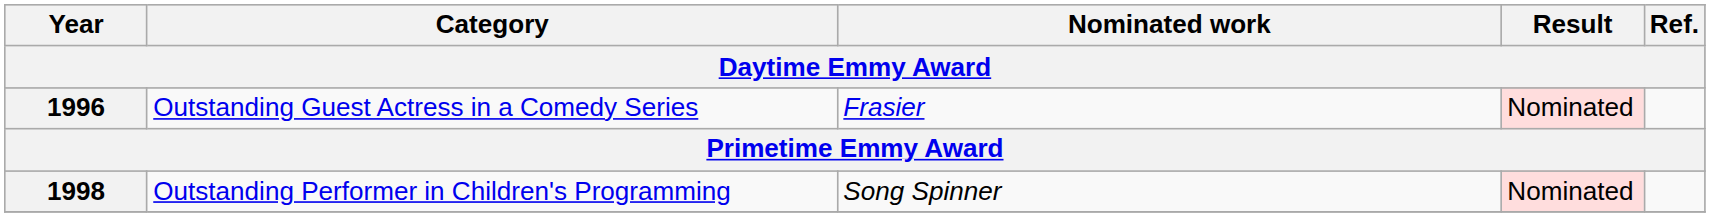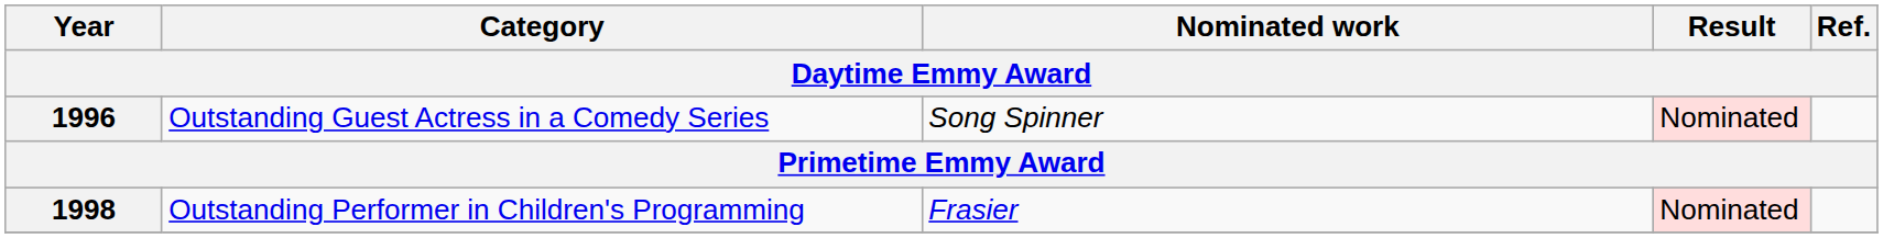 <table class=wikitable>
 <tr>
 <th scope="col" style="width:5em;">Year</th>
 <th scope="col" style="width:26em;">Category</th>
 <th scope="col" style="width:25em;">Nominated work</th>
 <th scope="col" style="width:5em;">Result</th>
 <th>Ref.</th>
 </tr>
 <tr>
 <th colspan=5><a href='#'>Daytime Emmy Award</a></th>
 </tr>
 <tr>
 <th Scope=row>1996</th>
 <td><a href='#'>Outstanding Guest Actress in a Comedy Series</a></td>
-<td><em><a href='#'>Frasier</a></em></td>
+<td><em>Song Spinner</em></td>
 <td style="background:#fdd;">Nominated</td>
 <td></td>
 </tr>
 <tr>
 <th colspan=5><a href='#'>Primetime Emmy Award</a></th>
 </tr>
 <tr>
 <th Scope=row>1998</th>
 <td><a href='#'>Outstanding Performer in Children's Programming</a></td>
-<td><em>Song Spinner</em></td>
+<td><em><a href='#'>Frasier</a></em></td>
 <td style="background:#fdd;">Nominated</td>
 <td></td>
 </tr>
 <tr>
 </tr>
 </table>
